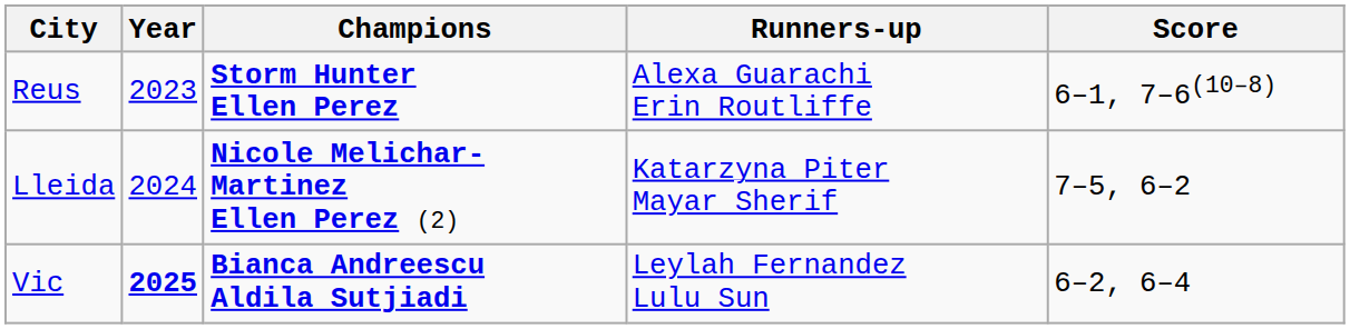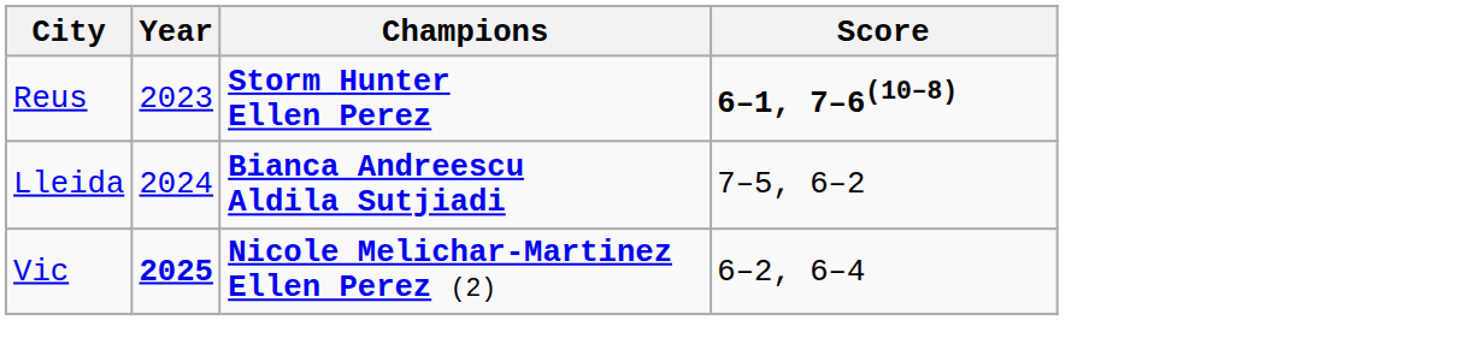 <table class="wikitable">
 <tr>
 <th>City</th>
 <th>Year</th>
 <th width="200">Champions</th>
-<th width="200">Runners-up</th>
 <th width="140">Score</th>
 </tr>
 <tr>
 <td><a href='#'>Reus</a></td>
 <td><a href='#'>2023</a></td>
 <td> <strong><a href='#'>Storm Hunter</a></strong> <br>  <strong><a href='#'>Ellen Perez</a></strong></td>
-<td> <a href='#'>Alexa Guarachi</a> <br>  <a href='#'>Erin Routliffe</a></td>
-<td>6–1, 7–6<sup>(10–8)</sup></td>
+<td><strong>6–1, 7–6<sup>(10–8)</sup></strong></td>
 </tr>
 <tr>
 <td><a href='#'>Lleida</a></td>
 <td><a href='#'>2024</a></td>
-<td> <strong><a href='#'>Nicole Melichar-Martinez</a></strong> <br>  <strong><a href='#'>Ellen Perez</a></strong> <small>(2)</small></td>
-<td> <a href='#'>Katarzyna Piter</a> <br>  <a href='#'>Mayar Sherif</a></td>
+<td> <strong><a href='#'>Bianca Andreescu</a></strong> <br>  <strong><a href='#'>Aldila Sutjiadi</a></strong></td>
 <td>7–5, 6–2</td>
 </tr>
 <tr>
 <td><a href='#'>Vic</a></td>
 <td><strong><a href='#'>2025</a></strong></td>
-<td> <strong><a href='#'>Bianca Andreescu</a></strong> <br>  <strong><a href='#'>Aldila Sutjiadi</a></strong></td>
-<td> <a href='#'>Leylah Fernandez</a> <br>  <a href='#'>Lulu Sun</a></td>
+<td> <strong><a href='#'>Nicole Melichar-Martinez</a></strong> <br>  <strong><a href='#'>Ellen Perez</a></strong> <small>(2)</small></td>
 <td>6–2, 6–4</td>
 </tr>
 </table>
